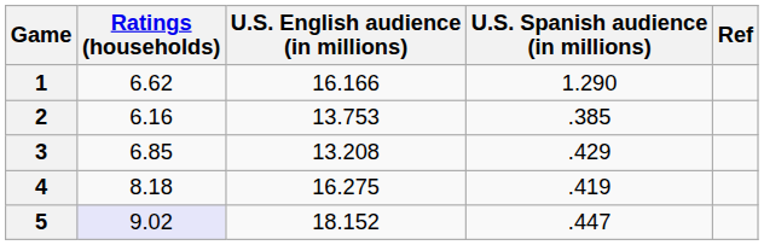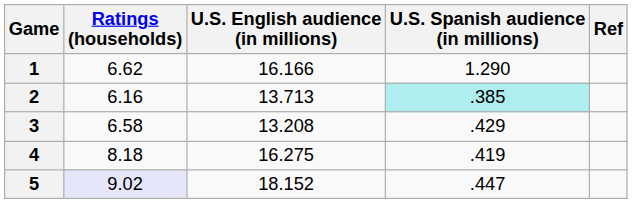 <table class="wikitable sortable plainrowheaders" style="text-align:center;">
 <tr>
 <th scope="col">Game</th>
 <th scope="col"><a href='#'>Ratings</a><br>(households)</th>
 <th scope="col">U.S. English audience<br>(in millions)</th>
 <th scope="col">U.S. Spanish audience<br>(in millions)</th>
 <th scope="col" class=unsortable>Ref</th>
 </tr>
 <tr>
 <th scope="row" style="text-align:center;">1</th>
 <td>6.62</td>
 <td>16.166</td>
 <td>1.290</td>
 <td></td>
 </tr>
 <tr>
 <th scope="row" style="text-align:center;">2</th>
 <td>6.16</td>
-<td>13.753</td>
-<td>.385</td>
+<td>13.713</td>
+<td style="background: paleturquoise;">.385</td>
 <td></td>
 </tr>
 <tr>
 <th scope="row" style="text-align:center;">3</th>
-<td>6.85</td>
+<td>6.58</td>
 <td>13.208</td>
 <td>.429</td>
 <td></td>
 </tr>
 <tr>
 <th scope="row" style="text-align:center;">4</th>
 <td>8.18</td>
 <td>16.275</td>
 <td>.419</td>
 <td></td>
 </tr>
 <tr>
 <th scope="row" style="text-align:center;">5</th>
 <td style="background: lavender;">9.02</td>
 <td>18.152</td>
 <td>.447</td>
 <td></td>
 </tr>
 </table>
